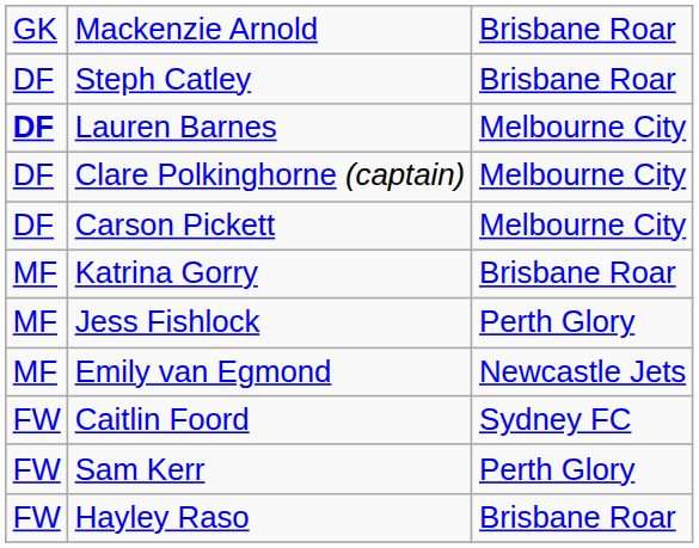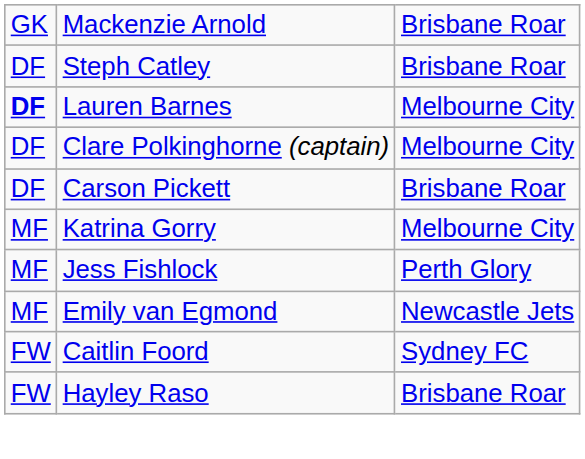 <table class="wikitable">
 <tr>
 <td><a href='#'>GK</a></td>
 <td> <a href='#'>Mackenzie Arnold</a></td>
 <td><a href='#'>Brisbane Roar</a></td>
 </tr>
 <tr>
 <td><a href='#'>DF</a></td>
 <td> <a href='#'>Steph Catley</a></td>
 <td><a href='#'>Brisbane Roar</a></td>
 </tr>
 <tr>
 <td><strong><a href='#'>DF</a></strong></td>
 <td> <a href='#'>Lauren Barnes</a></td>
 <td><a href='#'>Melbourne City</a></td>
 </tr>
 <tr>
 <td><a href='#'>DF</a></td>
 <td> <a href='#'>Clare Polkinghorne</a> <em>(captain)</em></td>
 <td><a href='#'>Melbourne City</a></td>
 </tr>
 <tr>
 <td><a href='#'>DF</a></td>
 <td> <a href='#'>Carson Pickett</a></td>
-<td><a href='#'>Melbourne City</a></td>
+<td><a href='#'>Brisbane Roar</a></td>
 </tr>
 <tr>
 <td><a href='#'>MF</a></td>
 <td> <a href='#'>Katrina Gorry</a></td>
-<td><a href='#'>Brisbane Roar</a></td>
+<td><a href='#'>Melbourne City</a></td>
 </tr>
 <tr>
 <td><a href='#'>MF</a></td>
 <td> <a href='#'>Jess Fishlock</a></td>
 <td><a href='#'>Perth Glory</a></td>
 </tr>
 <tr>
 <td><a href='#'>MF</a></td>
 <td> <a href='#'>Emily van Egmond</a></td>
 <td><a href='#'>Newcastle Jets</a></td>
 </tr>
 <tr>
 <td><a href='#'>FW</a></td>
 <td> <a href='#'>Caitlin Foord</a></td>
 <td><a href='#'>Sydney FC</a></td>
 </tr>
 <tr>
 <td><a href='#'>FW</a></td>
-<td> <a href='#'>Sam Kerr</a></td>
-<td><a href='#'>Perth Glory</a></td>
-</tr>
-<tr>
-<td><a href='#'>FW</a></td>
 <td> <a href='#'>Hayley Raso</a></td>
 <td><a href='#'>Brisbane Roar</a></td>
 </tr>
 </table>
